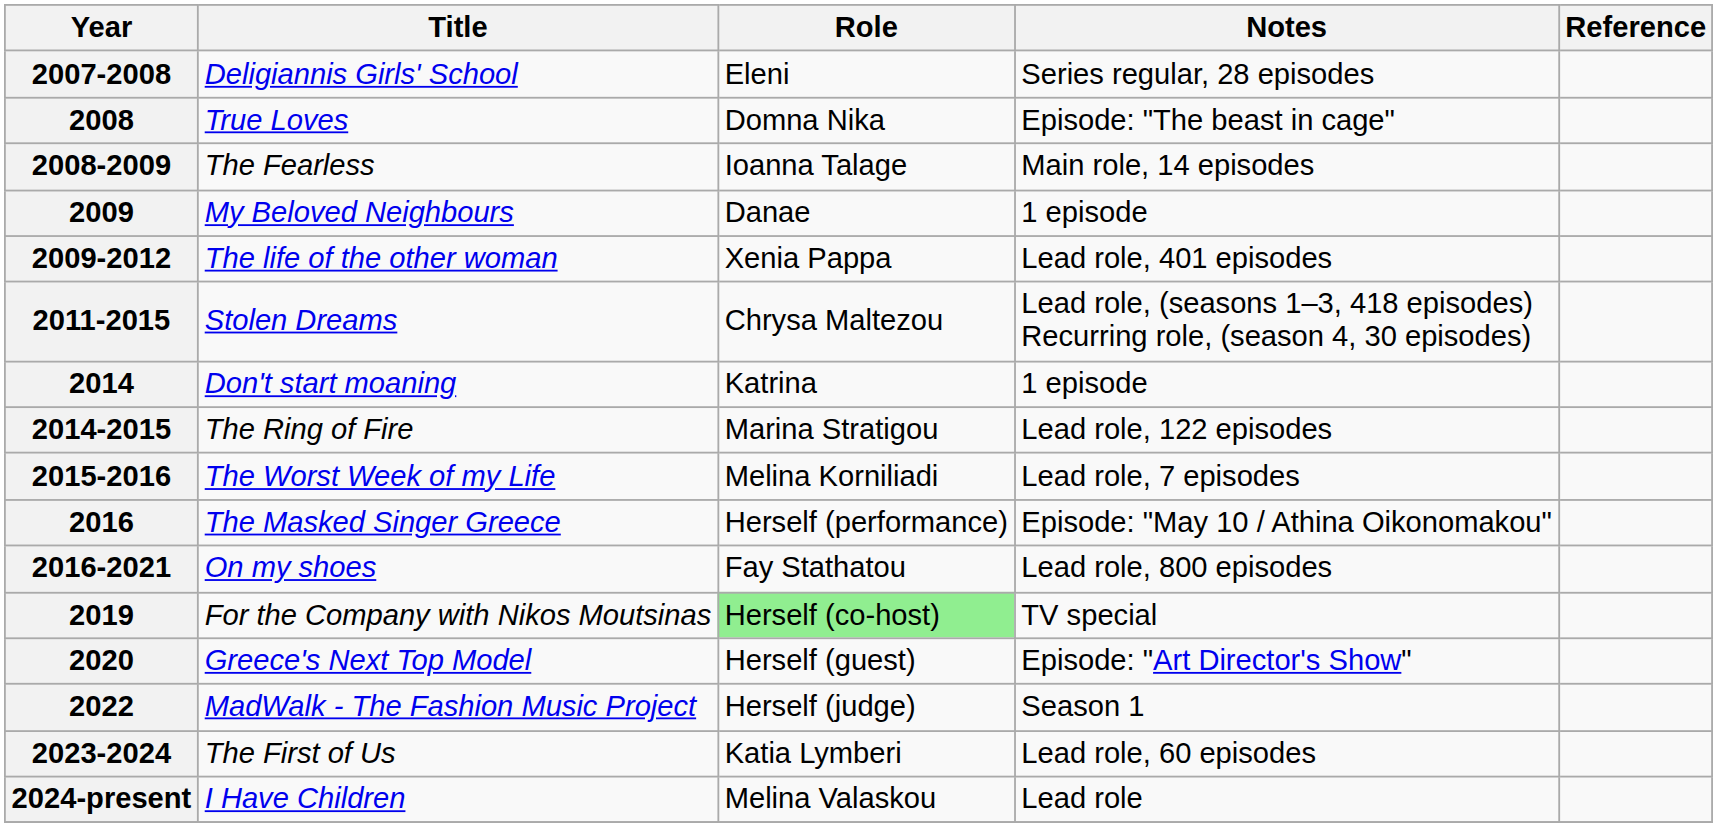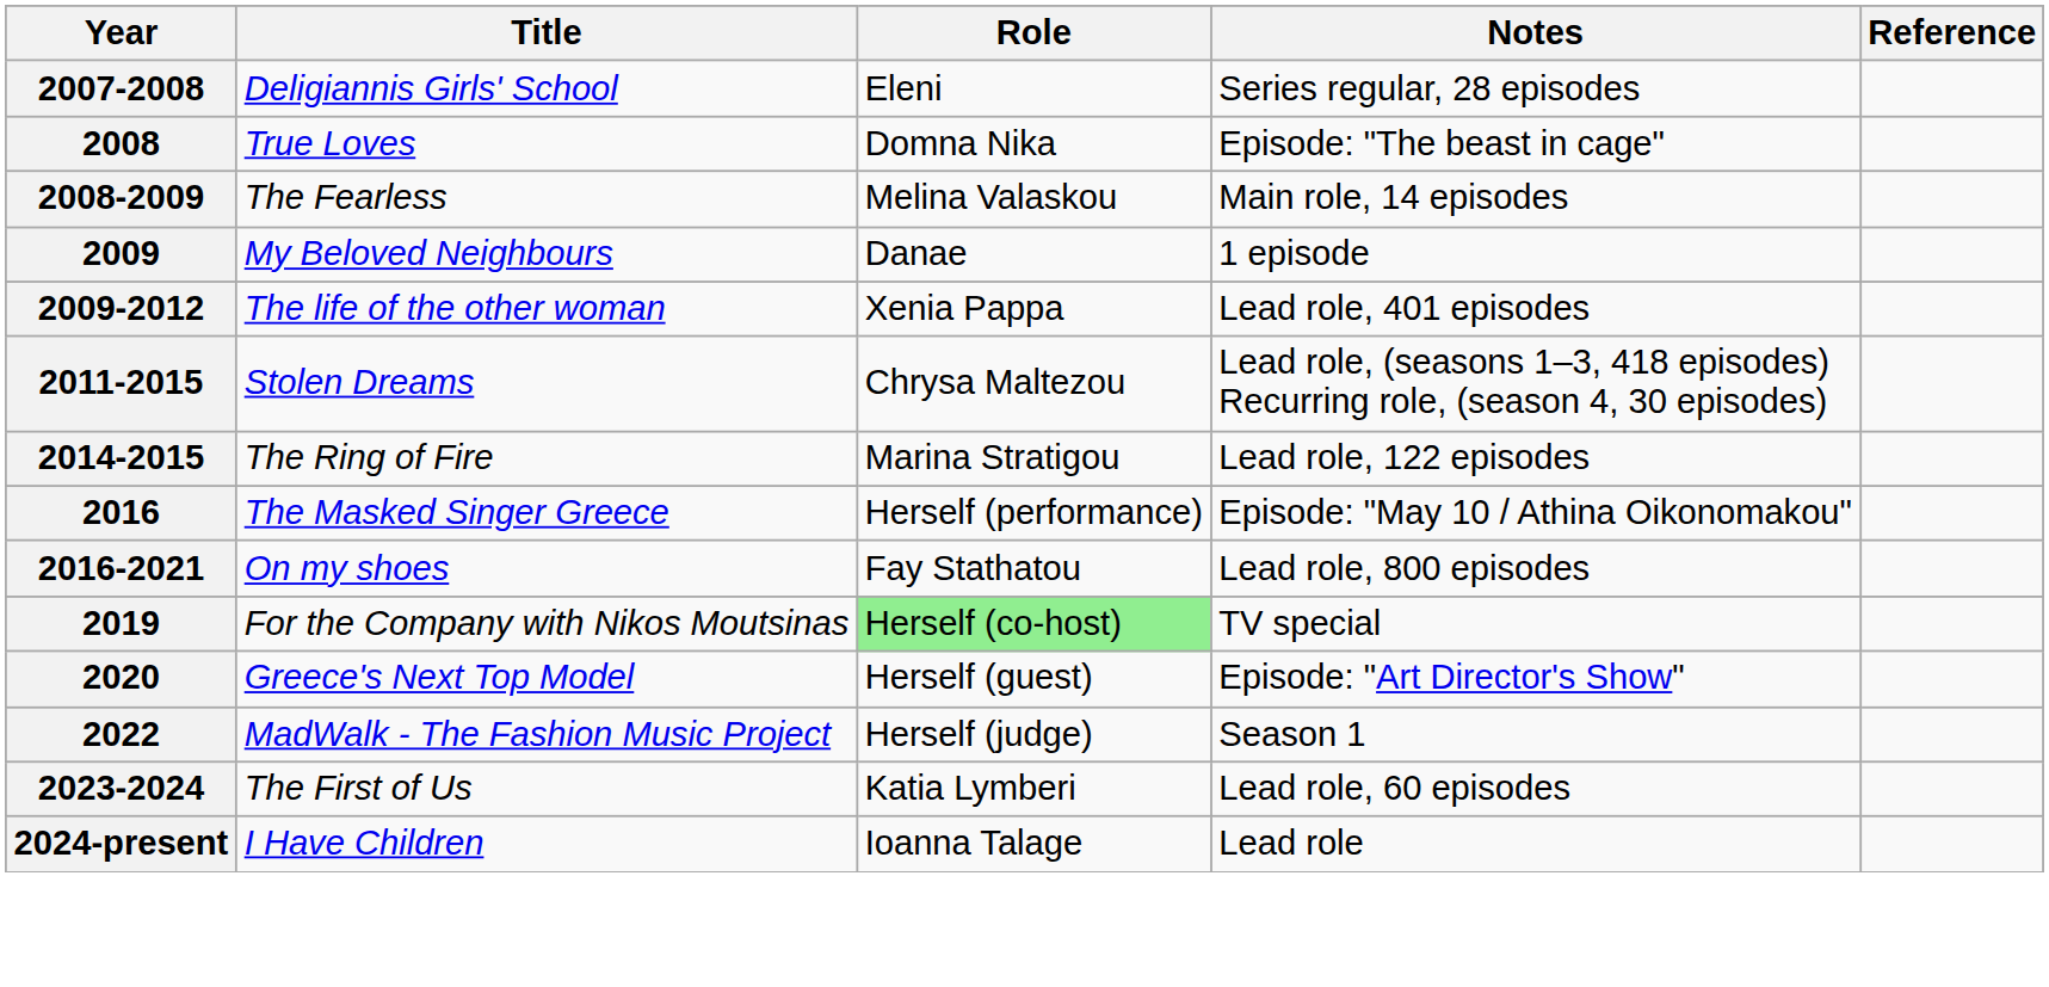 <table class="wikitable plainrowheaders sortable" style="margin-right: 0;">
 <tr>
 <th scope="col">Year</th>
 <th scope="col">Title</th>
 <th scope="col">Role</th>
 <th scope="col" class="unsortable">Notes</th>
 <th scope="col" class="unsortable">Reference</th>
 </tr>
 <tr>
 <th scope="row">2007-2008</th>
 <td><em><a href='#'>Deligiannis Girls' School</a></em></td>
 <td>Eleni</td>
 <td>Series regular, 28 episodes</td>
 <td></td>
 </tr>
 <tr>
 <th scope="row">2008</th>
 <td><em><a href='#'>True Loves</a></em></td>
 <td>Domna Nika</td>
 <td>Episode: "The beast in cage"</td>
 <td></td>
 </tr>
 <tr>
 <th scope="row">2008-2009</th>
 <td><em>The Fearless</em></td>
-<td>Ioanna Talage</td>
+<td>Melina Valaskou</td>
 <td>Main role, 14 episodes</td>
 <td></td>
 </tr>
 <tr>
 <th scope="row">2009</th>
 <td><em><a href='#'>My Beloved Neighbours</a></em></td>
 <td>Danae</td>
 <td>1 episode</td>
 <td></td>
 </tr>
 <tr>
 <th scope="row">2009-2012</th>
 <td><em><a href='#'>The life of the other woman</a></em></td>
 <td>Xenia Pappa</td>
 <td>Lead role, 401 episodes</td>
 <td></td>
 </tr>
 <tr>
 <th scope="row">2011-2015</th>
 <td><em><a href='#'>Stolen Dreams</a></em></td>
 <td>Chrysa Maltezou</td>
 <td>Lead role, (seasons 1–3, 418 episodes)<br>Recurring role, (season 4, 30 episodes)</td>
 <td></td>
 </tr>
 <tr>
-<th scope="row">2014</th>
-<td><em><a href='#'>Don't start moaning</a></em></td>
-<td>Katrina</td>
-<td>1 episode</td>
-<td></td>
-</tr>
-<tr>
 <th scope="row">2014-2015</th>
 <td><em>The Ring of Fire</em></td>
 <td>Marina Stratigou</td>
 <td>Lead role, 122 episodes</td>
-<td></td>
-</tr>
-<tr>
-<th scope="row">2015-2016</th>
-<td><em><a href='#'>The Worst Week of my Life</a></em></td>
-<td>Melina Korniliadi</td>
-<td>Lead role, 7 episodes</td>
 <td></td>
 </tr>
 <tr>
 <th scope="row">2016</th>
 <td><em><a href='#'>The Masked Singer Greece</a></em></td>
 <td>Herself (performance)</td>
 <td>Episode: "May 10 / Athina Oikonomakou"</td>
 <td></td>
 </tr>
 <tr>
 <th scope="row">2016-2021</th>
 <td><em><a href='#'>On my shoes</a></em></td>
 <td>Fay Stathatou</td>
 <td>Lead role, 800 episodes</td>
 <td></td>
 </tr>
 <tr>
 <th scope="row">2019</th>
 <td><em>For the Company with Nikos Moutsinas</em></td>
 <td style="background: lightgreen;">Herself (co-host)</td>
 <td>TV special</td>
 <td></td>
 </tr>
 <tr>
 <th scope="row">2020</th>
 <td><em><a href='#'>Greece's Next Top Model</a></em></td>
 <td>Herself (guest)</td>
 <td>Episode: "<a href='#'>Art Director's Show</a>"</td>
 <td></td>
 </tr>
 <tr>
 <th scope="row">2022</th>
 <td><em><a href='#'>MadWalk - The Fashion Music Project</a></em></td>
 <td>Herself (judge)</td>
 <td>Season 1</td>
 <td></td>
 </tr>
 <tr>
 <th scope="row">2023-2024</th>
 <td><em>The First of Us</em></td>
 <td>Katia Lymberi</td>
 <td>Lead role, 60 episodes</td>
 <td></td>
 </tr>
 <tr>
 <th scope="row">2024-present</th>
 <td><em><a href='#'>I Have Children</a></em></td>
-<td>Melina Valaskou</td>
+<td>Ioanna Talage</td>
 <td>Lead role</td>
 <td></td>
 </tr>
 <tr>
 </tr>
 </table>
